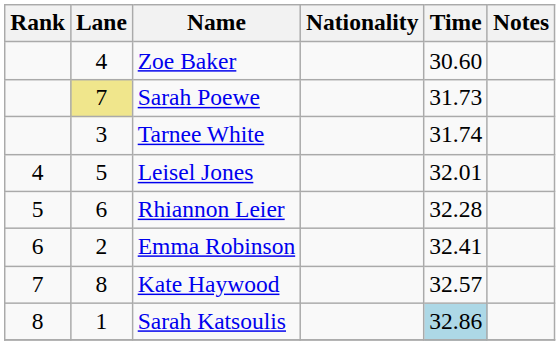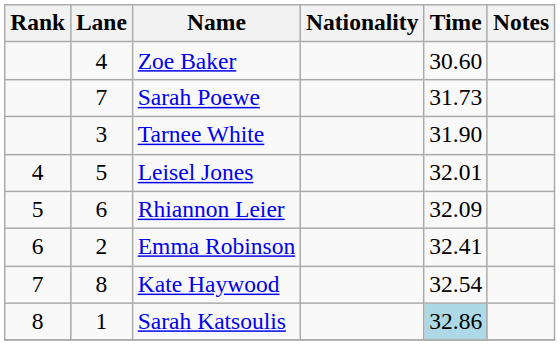 <table class="wikitable sortable" style="text-align:center">
 <tr>
 <th>Rank</th>
 <th>Lane</th>
 <th>Name</th>
 <th>Nationality</th>
 <th>Time</th>
 <th>Notes</th>
 </tr>
 <tr>
 <td></td>
 <td>4</td>
 <td align=left><a href='#'>Zoe Baker</a></td>
 <td align=left></td>
 <td>30.60</td>
 <td></td>
 </tr>
 <tr>
 <td></td>
-<td style="background: khaki;">7</td>
+<td>7</td>
 <td align=left><a href='#'>Sarah Poewe</a></td>
 <td align=left></td>
 <td>31.73</td>
 <td></td>
 </tr>
 <tr>
 <td></td>
 <td>3</td>
 <td align=left><a href='#'>Tarnee White</a></td>
 <td align=left></td>
-<td>31.74</td>
+<td>31.90</td>
 <td></td>
 </tr>
 <tr>
 <td>4</td>
 <td>5</td>
 <td align=left><a href='#'>Leisel Jones</a></td>
 <td align=left></td>
 <td>32.01</td>
 <td></td>
 </tr>
 <tr>
 <td>5</td>
 <td>6</td>
 <td align=left><a href='#'>Rhiannon Leier</a></td>
 <td align=left></td>
-<td>32.28</td>
+<td>32.09</td>
 <td></td>
 </tr>
 <tr>
 <td>6</td>
 <td>2</td>
 <td align=left><a href='#'>Emma Robinson</a></td>
 <td align=left></td>
 <td>32.41</td>
 <td></td>
 </tr>
 <tr>
 <td>7</td>
 <td>8</td>
 <td align=left><a href='#'>Kate Haywood</a></td>
 <td align=left></td>
-<td>32.57</td>
+<td>32.54</td>
 <td></td>
 </tr>
 <tr>
 <td>8</td>
 <td>1</td>
 <td align=left><a href='#'>Sarah Katsoulis</a></td>
 <td align="left"></td>
 <td style="background: lightblue;">32.86</td>
 <td></td>
 </tr>
 <tr>
 </tr>
 </table>
